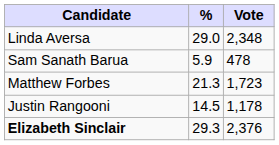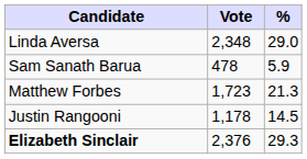 <table class="wikitable">
 <tr>
 <th style="background:#ddf; width:200px;">Candidate</th>
+<th style="background:#ddf; width:50px;">Vote</th>
 <th style="background:#ddf; width:30px;">%</th>
-<th style="background:#ddf; width:50px;">Vote</th>
 </tr>
 <tr>
 <td>Linda Aversa</td>
+<td>2,348</td>
 <td>29.0</td>
-<td>2,348</td>
 </tr>
 <tr>
 <td>Sam Sanath Barua</td>
+<td>478</td>
 <td>5.9</td>
-<td>478</td>
 </tr>
 <tr>
 <td>Matthew Forbes</td>
+<td>1,723</td>
 <td>21.3</td>
-<td>1,723</td>
 </tr>
 <tr>
 <td>Justin Rangooni</td>
+<td>1,178</td>
 <td>14.5</td>
-<td>1,178</td>
 </tr>
 <tr>
 <td><strong>Elizabeth Sinclair</strong></td>
+<td>2,376</td>
 <td>29.3</td>
-<td>2,376</td>
 </tr>
 </table>
